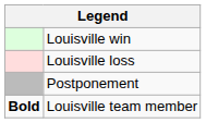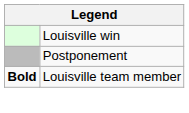 <table class="wikitable" style="font-size:90%">
 <tr>
 <th colspan="2">Legend</th>
 </tr>
 <tr>
 <td bgcolor="#ddffdd"> </td>
 <td>Louisville win</td>
-</tr>
-<tr>
-<td bgcolor="#ffdddd"> </td>
-<td>Louisville loss</td>
 </tr>
 <tr>
 <td bgcolor="#bbbbbb"> </td>
 <td>Postponement</td>
 </tr>
 <tr>
 <td><strong>Bold</strong></td>
 <td>Louisville team member</td>
 </tr>
 </table>
